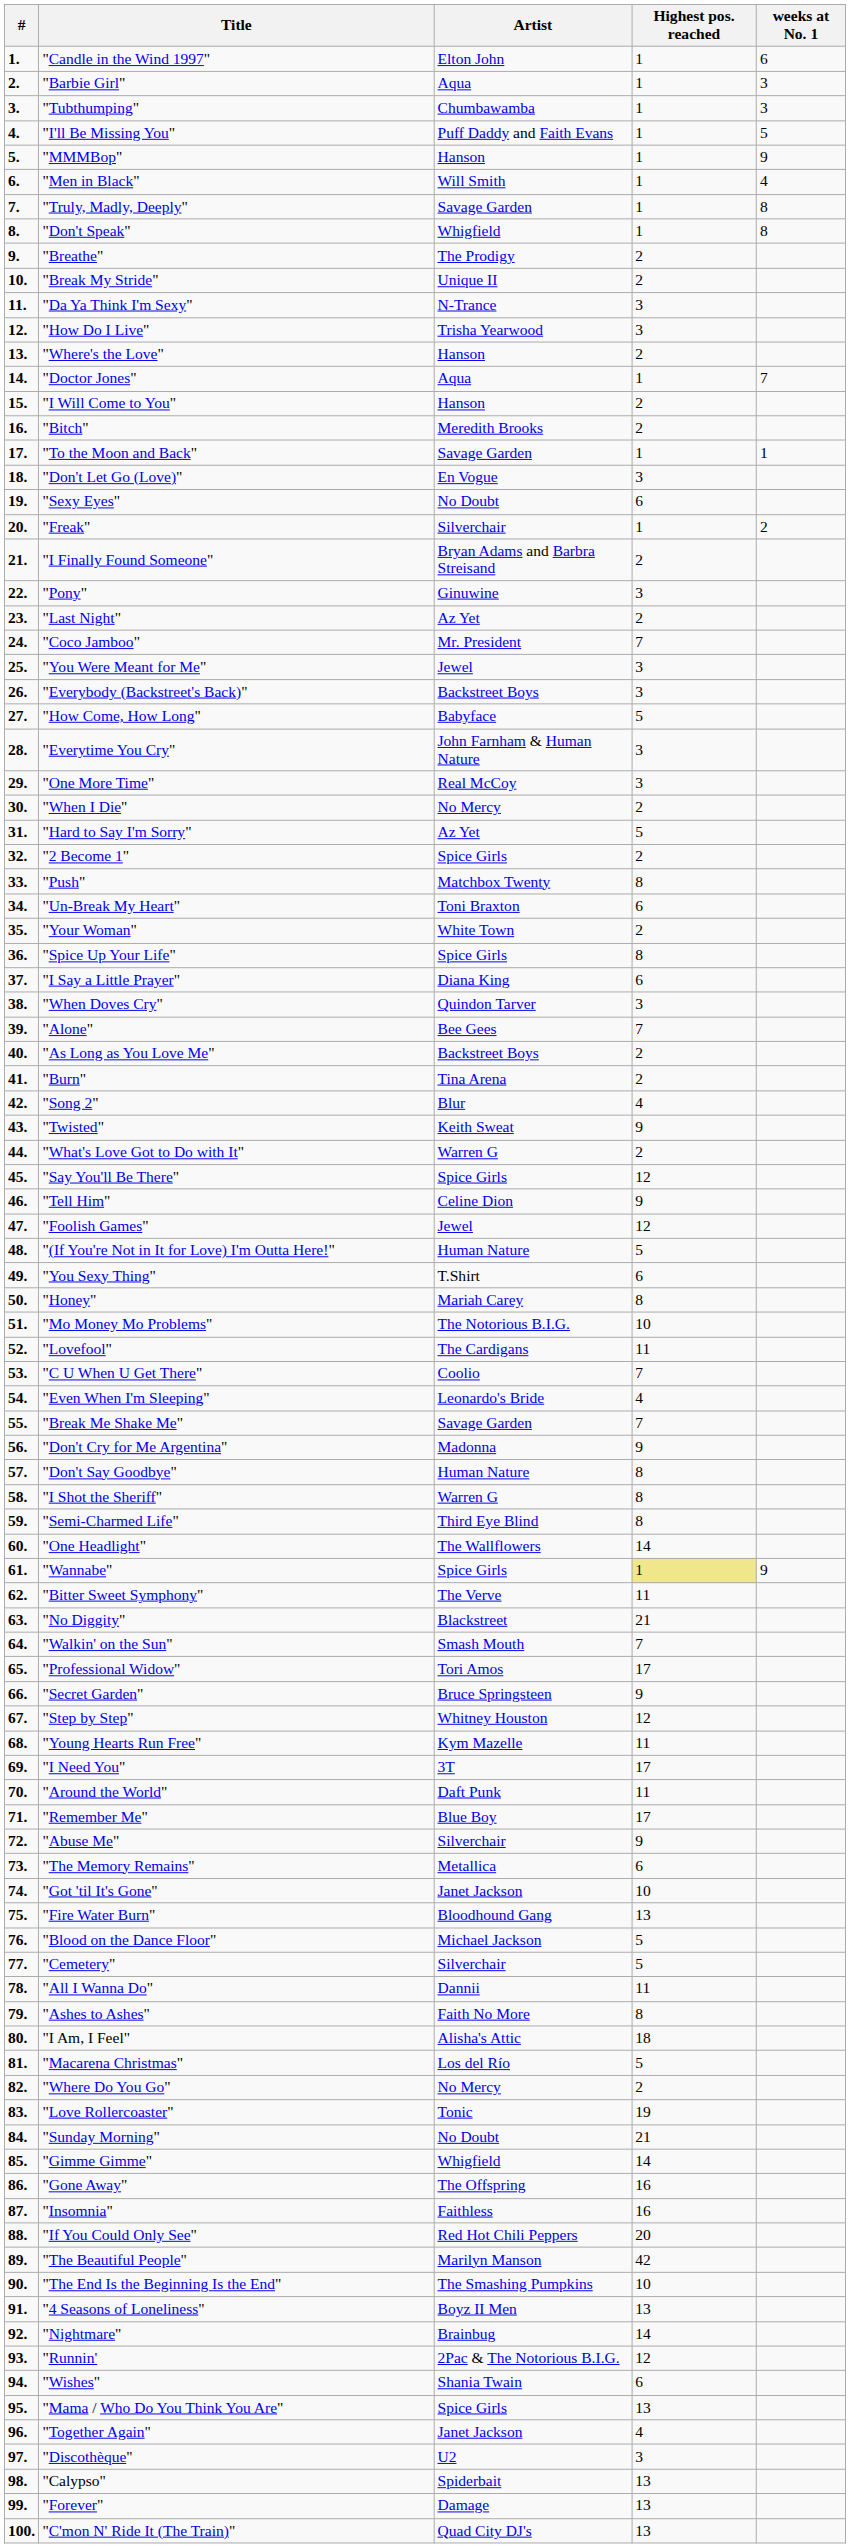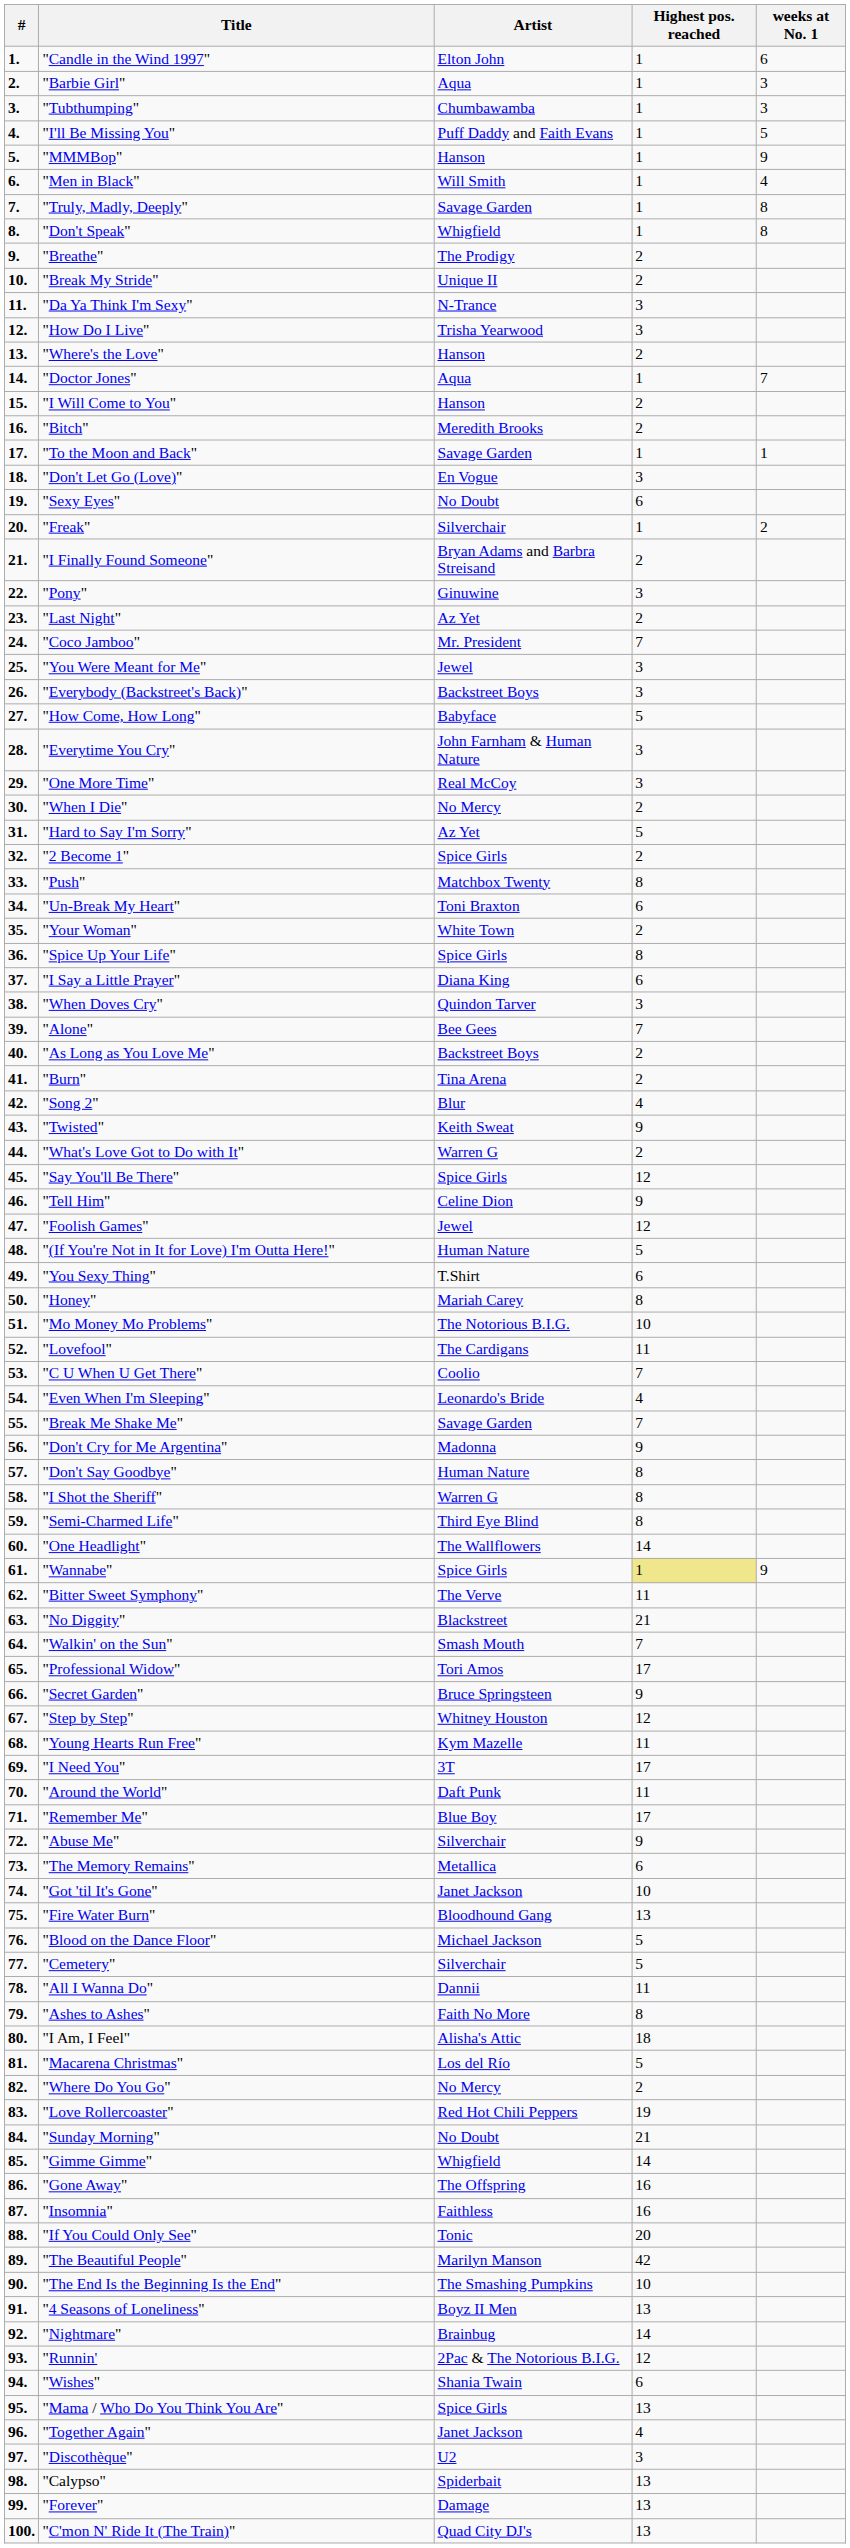 <table class="wikitable sortable">
 <tr>
 <th>#</th>
 <th width="400">Title</th>
 <th>Artist</th>
 <th>Highest pos. reached</th>
 <th>weeks at No. 1</th>
 </tr>
 <tr>
 <td><strong>1.</strong></td>
 <td>"<a href='#'>Candle in the Wind 1997</a>"</td>
 <td><a href='#'>Elton John</a></td>
 <td>1</td>
 <td>6 </td>
 </tr>
 <tr>
 <td><strong>2.</strong></td>
 <td>"<a href='#'>Barbie Girl</a>"</td>
 <td><a href='#'>Aqua</a></td>
 <td>1</td>
 <td>3 </td>
 </tr>
 <tr>
 <td><strong>3.</strong></td>
 <td>"<a href='#'>Tubthumping</a>"</td>
 <td><a href='#'>Chumbawamba</a></td>
 <td>1</td>
 <td>3 </td>
 </tr>
 <tr>
 <td><strong>4.</strong></td>
 <td>"<a href='#'>I'll Be Missing You</a>"</td>
 <td><a href='#'>Puff Daddy</a> and <a href='#'>Faith Evans</a></td>
 <td>1</td>
 <td>5 </td>
 </tr>
 <tr>
 <td><strong>5.</strong></td>
 <td>"<a href='#'>MMMBop</a>"</td>
 <td><a href='#'>Hanson</a></td>
 <td>1</td>
 <td>9 </td>
 </tr>
 <tr>
 <td><strong>6.</strong></td>
 <td>"<a href='#'>Men in Black</a>"</td>
 <td><a href='#'>Will Smith</a></td>
 <td>1</td>
 <td>4 </td>
 </tr>
 <tr>
 <td><strong>7.</strong></td>
 <td>"<a href='#'>Truly, Madly, Deeply</a>"</td>
 <td><a href='#'>Savage Garden</a></td>
 <td>1</td>
 <td>8  </td>
 </tr>
 <tr>
 <td><strong>8.</strong></td>
 <td>"<a href='#'>Don't Speak</a>"</td>
 <td><a href='#'>Whigfield</a></td>
 <td>1</td>
 <td>8 </td>
 </tr>
 <tr>
 <td><strong>9.</strong></td>
 <td>"<a href='#'>Breathe</a>"</td>
 <td><a href='#'>The Prodigy</a></td>
 <td>2</td>
 <td></td>
 </tr>
 <tr>
 <td><strong>10.</strong></td>
 <td>"<a href='#'>Break My Stride</a>"</td>
 <td><a href='#'>Unique II</a></td>
 <td>2</td>
 <td></td>
 </tr>
 <tr>
 <td><strong>11.</strong></td>
 <td>"<a href='#'>Da Ya Think I'm Sexy</a>"</td>
 <td><a href='#'>N-Trance</a></td>
 <td>3</td>
 <td></td>
 </tr>
 <tr>
 <td><strong>12.</strong></td>
 <td>"<a href='#'>How Do I Live</a>"</td>
 <td><a href='#'>Trisha Yearwood</a></td>
 <td>3</td>
 <td></td>
 </tr>
 <tr>
 <td><strong>13.</strong></td>
 <td>"<a href='#'>Where's the Love</a>"</td>
 <td><a href='#'>Hanson</a></td>
 <td>2</td>
 <td></td>
 </tr>
 <tr>
 <td><strong>14.</strong></td>
 <td>"<a href='#'>Doctor Jones</a>"</td>
 <td><a href='#'>Aqua</a></td>
 <td>1</td>
 <td>7 </td>
 </tr>
 <tr>
 <td><strong>15.</strong></td>
 <td>"<a href='#'>I Will Come to You</a>"</td>
 <td><a href='#'>Hanson</a></td>
 <td>2</td>
 <td></td>
 </tr>
 <tr>
 <td><strong>16.</strong></td>
 <td>"<a href='#'>Bitch</a>"</td>
 <td><a href='#'>Meredith Brooks</a></td>
 <td>2</td>
 <td></td>
 </tr>
 <tr>
 <td><strong>17.</strong></td>
 <td>"<a href='#'>To the Moon and Back</a>"</td>
 <td><a href='#'>Savage Garden</a></td>
 <td>1</td>
 <td>1 </td>
 </tr>
 <tr>
 <td><strong>18.</strong></td>
 <td>"<a href='#'>Don't Let Go (Love)</a>"</td>
 <td><a href='#'>En Vogue</a></td>
 <td>3</td>
 <td></td>
 </tr>
 <tr>
 <td><strong>19.</strong></td>
 <td>"<a href='#'>Sexy Eyes</a>"</td>
 <td><a href='#'>No Doubt</a></td>
 <td>6</td>
 <td></td>
 </tr>
 <tr>
 <td><strong>20.</strong></td>
 <td>"<a href='#'>Freak</a>"</td>
 <td><a href='#'>Silverchair</a></td>
 <td>1</td>
 <td>2 </td>
 </tr>
 <tr>
 <td><strong>21.</strong></td>
 <td>"<a href='#'>I Finally Found Someone</a>"</td>
 <td><a href='#'>Bryan Adams</a> and <a href='#'>Barbra Streisand</a></td>
 <td>2</td>
 <td></td>
 </tr>
 <tr>
 <td><strong>22.</strong></td>
 <td>"<a href='#'>Pony</a>"</td>
 <td><a href='#'>Ginuwine</a></td>
 <td>3</td>
 <td></td>
 </tr>
 <tr>
 <td><strong>23.</strong></td>
 <td>"<a href='#'>Last Night</a>"</td>
 <td><a href='#'>Az Yet</a></td>
 <td>2</td>
 <td></td>
 </tr>
 <tr>
 <td><strong>24.</strong></td>
 <td>"<a href='#'>Coco Jamboo</a>"</td>
 <td><a href='#'>Mr. President</a></td>
 <td>7</td>
 <td></td>
 </tr>
 <tr>
 <td><strong>25.</strong></td>
 <td>"<a href='#'>You Were Meant for Me</a>"</td>
 <td><a href='#'>Jewel</a></td>
 <td>3</td>
 <td></td>
 </tr>
 <tr>
 <td><strong>26.</strong></td>
 <td>"<a href='#'>Everybody (Backstreet's Back)</a>"</td>
 <td><a href='#'>Backstreet Boys</a></td>
 <td>3</td>
 <td></td>
 </tr>
 <tr>
 <td><strong>27.</strong></td>
 <td>"<a href='#'>How Come, How Long</a>"</td>
 <td><a href='#'>Babyface</a></td>
 <td>5</td>
 <td></td>
 </tr>
 <tr>
 <td><strong>28.</strong></td>
 <td>"<a href='#'>Everytime You Cry</a>"</td>
 <td><a href='#'>John Farnham</a> & <a href='#'>Human Nature</a></td>
 <td>3</td>
 <td></td>
 </tr>
 <tr>
 <td><strong>29.</strong></td>
 <td>"<a href='#'>One More Time</a>"</td>
 <td><a href='#'>Real McCoy</a></td>
 <td>3</td>
 <td></td>
 </tr>
 <tr>
 <td><strong>30.</strong></td>
 <td>"<a href='#'>When I Die</a>"</td>
 <td><a href='#'>No Mercy</a></td>
 <td>2</td>
 <td></td>
 </tr>
 <tr>
 <td><strong>31.</strong></td>
 <td>"<a href='#'>Hard to Say I'm Sorry</a>"</td>
 <td><a href='#'>Az Yet</a></td>
 <td>5</td>
 <td></td>
 </tr>
 <tr>
 <td><strong>32.</strong></td>
 <td>"<a href='#'>2 Become 1</a>"</td>
 <td><a href='#'>Spice Girls</a></td>
 <td>2</td>
 <td></td>
 </tr>
 <tr>
 <td><strong>33.</strong></td>
 <td>"<a href='#'>Push</a>"</td>
 <td><a href='#'>Matchbox Twenty</a></td>
 <td>8</td>
 <td></td>
 </tr>
 <tr>
 <td><strong>34.</strong></td>
 <td>"<a href='#'>Un-Break My Heart</a>"</td>
 <td><a href='#'>Toni Braxton</a></td>
 <td>6</td>
 <td></td>
 </tr>
 <tr>
 <td><strong>35.</strong></td>
 <td>"<a href='#'>Your Woman</a>"</td>
 <td><a href='#'>White Town</a></td>
 <td>2</td>
 <td></td>
 </tr>
 <tr>
 <td><strong>36.</strong></td>
 <td>"<a href='#'>Spice Up Your Life</a>"</td>
 <td><a href='#'>Spice Girls</a></td>
 <td>8</td>
 <td></td>
 </tr>
 <tr>
 <td><strong>37.</strong></td>
 <td>"<a href='#'>I Say a Little Prayer</a>"</td>
 <td><a href='#'>Diana King</a></td>
 <td>6</td>
 <td></td>
 </tr>
 <tr>
 <td><strong>38.</strong></td>
 <td>"<a href='#'>When Doves Cry</a>"</td>
 <td><a href='#'>Quindon Tarver</a></td>
 <td>3</td>
 <td></td>
 </tr>
 <tr>
 <td><strong>39.</strong></td>
 <td>"<a href='#'>Alone</a>"</td>
 <td><a href='#'>Bee Gees</a></td>
 <td>7</td>
 <td></td>
 </tr>
 <tr>
 <td><strong>40.</strong></td>
 <td>"<a href='#'>As Long as You Love Me</a>"</td>
 <td><a href='#'>Backstreet Boys</a></td>
 <td>2</td>
 <td></td>
 </tr>
 <tr>
 <td><strong>41.</strong></td>
 <td>"<a href='#'>Burn</a>"</td>
 <td><a href='#'>Tina Arena</a></td>
 <td>2</td>
 <td></td>
 </tr>
 <tr>
 <td><strong>42.</strong></td>
 <td>"<a href='#'>Song 2</a>"</td>
 <td><a href='#'>Blur</a></td>
 <td>4</td>
 <td></td>
 </tr>
 <tr>
 <td><strong>43.</strong></td>
 <td>"<a href='#'>Twisted</a>"</td>
 <td><a href='#'>Keith Sweat</a></td>
 <td>9</td>
 <td></td>
 </tr>
 <tr>
 <td><strong>44.</strong></td>
 <td>"<a href='#'>What's Love Got to Do with It</a>"</td>
 <td><a href='#'>Warren G</a></td>
 <td>2</td>
 <td></td>
 </tr>
 <tr>
 <td><strong>45.</strong></td>
 <td>"<a href='#'>Say You'll Be There</a>"</td>
 <td><a href='#'>Spice Girls</a></td>
 <td>12</td>
 <td></td>
 </tr>
 <tr>
 <td><strong>46.</strong></td>
 <td>"<a href='#'>Tell Him</a>"</td>
 <td><a href='#'>Celine Dion</a></td>
 <td>9</td>
 <td></td>
 </tr>
 <tr>
 <td><strong>47.</strong></td>
 <td>"<a href='#'>Foolish Games</a>"</td>
 <td><a href='#'>Jewel</a></td>
 <td>12</td>
 <td></td>
 </tr>
 <tr>
 <td><strong>48.</strong></td>
 <td>"<a href='#'>(If You're Not in It for Love) I'm Outta Here!</a>"</td>
 <td><a href='#'>Human Nature</a></td>
 <td>5</td>
 <td></td>
 </tr>
 <tr>
 <td><strong>49.</strong></td>
 <td>"<a href='#'>You Sexy Thing</a>"</td>
 <td>T.Shirt</td>
 <td>6</td>
 <td></td>
 </tr>
 <tr>
 <td><strong>50.</strong></td>
 <td>"<a href='#'>Honey</a>"</td>
 <td><a href='#'>Mariah Carey</a></td>
 <td>8</td>
 <td></td>
 </tr>
 <tr>
 <td><strong>51.</strong></td>
 <td>"<a href='#'>Mo Money Mo Problems</a>"</td>
 <td><a href='#'>The Notorious B.I.G.</a></td>
 <td>10</td>
 <td></td>
 </tr>
 <tr>
 <td><strong>52.</strong></td>
 <td>"<a href='#'>Lovefool</a>"</td>
 <td><a href='#'>The Cardigans</a></td>
 <td>11</td>
 <td></td>
 </tr>
 <tr>
 <td><strong>53.</strong></td>
 <td>"<a href='#'>C U When U Get There</a>"</td>
 <td><a href='#'>Coolio</a></td>
 <td>7</td>
 <td></td>
 </tr>
 <tr>
 <td><strong>54.</strong></td>
 <td>"<a href='#'>Even When I'm Sleeping</a>"</td>
 <td><a href='#'>Leonardo's Bride</a></td>
 <td>4</td>
 <td></td>
 </tr>
 <tr>
 <td><strong>55.</strong></td>
 <td>"<a href='#'>Break Me Shake Me</a>"</td>
 <td><a href='#'>Savage Garden</a></td>
 <td>7</td>
 <td></td>
 </tr>
 <tr>
 <td><strong>56.</strong></td>
 <td>"<a href='#'>Don't Cry for Me Argentina</a>"</td>
 <td><a href='#'>Madonna</a></td>
 <td>9</td>
 <td></td>
 </tr>
 <tr>
 <td><strong>57.</strong></td>
 <td>"<a href='#'>Don't Say Goodbye</a>"</td>
 <td><a href='#'>Human Nature</a></td>
 <td>8</td>
 <td></td>
 </tr>
 <tr>
 <td><strong>58.</strong></td>
 <td>"<a href='#'>I Shot the Sheriff</a>"</td>
 <td><a href='#'>Warren G</a></td>
 <td>8</td>
 <td></td>
 </tr>
 <tr>
 <td><strong>59.</strong></td>
 <td>"<a href='#'>Semi-Charmed Life</a>"</td>
 <td><a href='#'>Third Eye Blind</a></td>
 <td>8</td>
 <td></td>
 </tr>
 <tr>
 <td><strong>60.</strong></td>
 <td>"<a href='#'>One Headlight</a>"</td>
 <td><a href='#'>The Wallflowers</a></td>
 <td>14</td>
 <td></td>
 </tr>
 <tr>
 <td><strong>61.</strong></td>
 <td>"<a href='#'>Wannabe</a>"</td>
 <td><a href='#'>Spice Girls</a></td>
 <td style="background: khaki;">1</td>
 <td>9</td>
 </tr>
 <tr>
 <td><strong>62.</strong></td>
 <td>"<a href='#'>Bitter Sweet Symphony</a>"</td>
 <td><a href='#'>The Verve</a></td>
 <td>11</td>
 <td></td>
 </tr>
 <tr>
 <td><strong>63.</strong></td>
 <td>"<a href='#'>No Diggity</a>"</td>
 <td><a href='#'>Blackstreet</a></td>
 <td>21</td>
 <td></td>
 </tr>
 <tr>
 <td><strong>64.</strong></td>
 <td>"<a href='#'>Walkin' on the Sun</a>"</td>
 <td><a href='#'>Smash Mouth</a></td>
 <td>7</td>
 <td></td>
 </tr>
 <tr>
 <td><strong>65.</strong></td>
 <td>"<a href='#'>Professional Widow</a>"</td>
 <td><a href='#'>Tori Amos</a></td>
 <td>17</td>
 <td></td>
 </tr>
 <tr>
 <td><strong>66.</strong></td>
 <td>"<a href='#'>Secret Garden</a>"</td>
 <td><a href='#'>Bruce Springsteen</a></td>
 <td>9</td>
 <td></td>
 </tr>
 <tr>
 <td><strong>67.</strong></td>
 <td>"<a href='#'>Step by Step</a>"</td>
 <td><a href='#'>Whitney Houston</a></td>
 <td>12</td>
 <td></td>
 </tr>
 <tr>
 <td><strong>68.</strong></td>
 <td>"<a href='#'>Young Hearts Run Free</a>"</td>
 <td><a href='#'>Kym Mazelle</a></td>
 <td>11</td>
 <td></td>
 </tr>
 <tr>
 <td><strong>69.</strong></td>
 <td>"<a href='#'>I Need You</a>"</td>
 <td><a href='#'>3T</a></td>
 <td>17</td>
 <td></td>
 </tr>
 <tr>
 <td><strong>70.</strong></td>
 <td>"<a href='#'>Around the World</a>"</td>
 <td><a href='#'>Daft Punk</a></td>
 <td>11</td>
 <td></td>
 </tr>
 <tr>
 <td><strong>71.</strong></td>
 <td>"<a href='#'>Remember Me</a>"</td>
 <td><a href='#'>Blue Boy</a></td>
 <td>17</td>
 <td></td>
 </tr>
 <tr>
 <td><strong>72.</strong></td>
 <td>"<a href='#'>Abuse Me</a>"</td>
 <td><a href='#'>Silverchair</a></td>
 <td>9</td>
 <td></td>
 </tr>
 <tr>
 <td><strong>73.</strong></td>
 <td>"<a href='#'>The Memory Remains</a>"</td>
 <td><a href='#'>Metallica</a></td>
 <td>6</td>
 <td></td>
 </tr>
 <tr>
 <td><strong>74.</strong></td>
 <td>"<a href='#'>Got 'til It's Gone</a>"</td>
 <td><a href='#'>Janet Jackson</a></td>
 <td>10</td>
 <td></td>
 </tr>
 <tr>
 <td><strong>75.</strong></td>
 <td>"<a href='#'>Fire Water Burn</a>"</td>
 <td><a href='#'>Bloodhound Gang</a></td>
 <td>13</td>
 <td></td>
 </tr>
 <tr>
 <td><strong>76.</strong></td>
 <td>"<a href='#'>Blood on the Dance Floor</a>"</td>
 <td><a href='#'>Michael Jackson</a></td>
 <td>5</td>
 <td></td>
 </tr>
 <tr>
 <td><strong>77.</strong></td>
 <td>"<a href='#'>Cemetery</a>"</td>
 <td><a href='#'>Silverchair</a></td>
 <td>5</td>
 <td></td>
 </tr>
 <tr>
 <td><strong>78.</strong></td>
 <td>"<a href='#'>All I Wanna Do</a>"</td>
 <td><a href='#'>Dannii</a></td>
 <td>11</td>
 <td></td>
 </tr>
 <tr>
 <td><strong>79.</strong></td>
 <td>"<a href='#'>Ashes to Ashes</a>"</td>
 <td><a href='#'>Faith No More</a></td>
 <td>8</td>
 <td></td>
 </tr>
 <tr>
 <td><strong>80.</strong></td>
 <td>"I Am, I Feel"</td>
 <td><a href='#'>Alisha's Attic</a></td>
 <td>18</td>
 <td></td>
 </tr>
 <tr>
 <td><strong>81.</strong></td>
 <td>"<a href='#'>Macarena Christmas</a>"</td>
 <td><a href='#'>Los del Río</a></td>
 <td>5</td>
 <td></td>
 </tr>
 <tr>
 <td><strong>82.</strong></td>
 <td>"<a href='#'>Where Do You Go</a>"</td>
 <td><a href='#'>No Mercy</a></td>
 <td>2</td>
 <td></td>
 </tr>
 <tr>
 <td><strong>83.</strong></td>
 <td>"<a href='#'>Love Rollercoaster</a>"</td>
-<td><a href='#'>Tonic</a></td>
+<td><a href='#'>Red Hot Chili Peppers</a></td>
 <td>19</td>
 <td></td>
 </tr>
 <tr>
 <td><strong>84.</strong></td>
 <td>"<a href='#'>Sunday Morning</a>"</td>
 <td><a href='#'>No Doubt</a></td>
 <td>21</td>
 <td></td>
 </tr>
 <tr>
 <td><strong>85.</strong></td>
 <td>"<a href='#'>Gimme Gimme</a>"</td>
 <td><a href='#'>Whigfield</a></td>
 <td>14</td>
 <td></td>
 </tr>
 <tr>
 <td><strong>86.</strong></td>
 <td>"<a href='#'>Gone Away</a>"</td>
 <td><a href='#'>The Offspring</a></td>
 <td>16</td>
 <td></td>
 </tr>
 <tr>
 <td><strong>87.</strong></td>
 <td>"<a href='#'>Insomnia</a>"</td>
 <td><a href='#'>Faithless</a></td>
 <td>16</td>
 <td></td>
 </tr>
 <tr>
 <td><strong>88.</strong></td>
 <td>"<a href='#'>If You Could Only See</a>"</td>
-<td><a href='#'>Red Hot Chili Peppers</a></td>
+<td><a href='#'>Tonic</a></td>
 <td>20</td>
 <td></td>
 </tr>
 <tr>
 <td><strong>89.</strong></td>
 <td>"<a href='#'>The Beautiful People</a>"</td>
 <td><a href='#'>Marilyn Manson</a></td>
 <td>42</td>
 <td></td>
 </tr>
 <tr>
 <td><strong>90.</strong></td>
 <td>"<a href='#'>The End Is the Beginning Is the End</a>"</td>
 <td><a href='#'>The Smashing Pumpkins</a></td>
 <td>10</td>
 <td></td>
 </tr>
 <tr>
 <td><strong>91.</strong></td>
 <td>"<a href='#'>4 Seasons of Loneliness</a>"</td>
 <td><a href='#'>Boyz II Men</a></td>
 <td>13</td>
 <td></td>
 </tr>
 <tr>
 <td><strong>92.</strong></td>
 <td>"<a href='#'>Nightmare</a>"</td>
 <td><a href='#'>Brainbug</a></td>
 <td>14</td>
 <td></td>
 </tr>
 <tr>
 <td><strong>93.</strong></td>
 <td>"<a href='#'>Runnin'</a></td>
 <td><a href='#'>2Pac</a> & <a href='#'>The Notorious B.I.G.</a></td>
 <td>12</td>
 <td></td>
 </tr>
 <tr>
 <td><strong>94.</strong></td>
 <td>"<a href='#'>Wishes</a>"</td>
 <td><a href='#'>Shania Twain</a></td>
 <td>6</td>
 <td></td>
 </tr>
 <tr>
 <td><strong>95.</strong></td>
 <td>"<a href='#'>Mama</a> / <a href='#'>Who Do You Think You Are</a>"</td>
 <td><a href='#'>Spice Girls</a></td>
 <td>13</td>
 <td></td>
 </tr>
 <tr>
 <td><strong>96.</strong></td>
 <td>"<a href='#'>Together Again</a>"</td>
 <td><a href='#'>Janet Jackson</a></td>
 <td>4</td>
 <td></td>
 </tr>
 <tr>
 <td><strong>97.</strong></td>
 <td>"<a href='#'>Discothèque</a>"</td>
 <td><a href='#'>U2</a></td>
 <td>3</td>
 <td></td>
 </tr>
 <tr>
 <td><strong>98.</strong></td>
 <td>"Calypso"</td>
 <td><a href='#'>Spiderbait</a></td>
 <td>13</td>
 <td></td>
 </tr>
 <tr>
 <td><strong>99.</strong></td>
 <td>"<a href='#'>Forever</a>"</td>
 <td><a href='#'>Damage</a></td>
 <td>13</td>
 <td></td>
 </tr>
 <tr>
 <td><strong>100.</strong></td>
 <td>"<a href='#'>C'mon N' Ride It (The Train)</a>"</td>
 <td><a href='#'>Quad City DJ's</a></td>
 <td>13</td>
 <td></td>
 </tr>
 </table>
